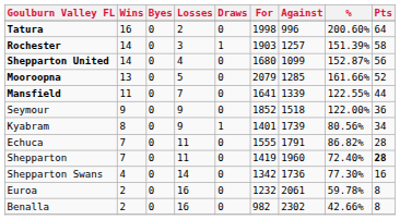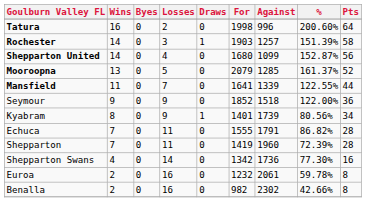 <table class="wikitable">
 <tr>
 <th style="color:crimson">Goulburn Valley FL</th>
 <th style="color:crimson">Wins</th>
 <th style="color:crimson">Byes</th>
 <th style="color:crimson">Losses</th>
 <th style="color:crimson">Draws</th>
 <th style="color:crimson">For</th>
 <th style="color:crimson">Against</th>
 <th style="color:crimson">%</th>
 <th style="color:crimson">Pts</th>
 </tr>
 <tr>
 </tr>
 <tr>
 </tr>
 <tr>
 <td><strong>	Tatura	</strong></td>
 <td>16</td>
 <td>0</td>
 <td>2</td>
 <td>0</td>
 <td>1998</td>
 <td>996</td>
 <td>200.60%</td>
 <td>64</td>
 </tr>
 <tr>
 <td><strong>	Rochester	</strong></td>
 <td>14</td>
 <td>0</td>
 <td>3</td>
 <td>1</td>
 <td>1903</td>
 <td>1257</td>
 <td>151.39%</td>
 <td>58</td>
 </tr>
 <tr>
 <td><strong>	Shepparton United	</strong></td>
 <td>14</td>
 <td>0</td>
 <td>4</td>
 <td>0</td>
 <td>1680</td>
 <td>1099</td>
 <td>152.87%</td>
 <td>56</td>
 </tr>
 <tr>
 <td><strong>	Mooroopna	</strong></td>
 <td>13</td>
 <td>0</td>
 <td>5</td>
 <td>0</td>
 <td>2079</td>
 <td>1285</td>
-<td>161.66%</td>
+<td>161.37%</td>
 <td>52</td>
 </tr>
 <tr>
 <td><strong>	Mansfield	</strong></td>
 <td>11</td>
 <td>0</td>
 <td>7</td>
 <td>0</td>
 <td>1641</td>
 <td>1339</td>
 <td>122.55%</td>
 <td>44</td>
 </tr>
 <tr>
 <td>Seymour</td>
 <td>9</td>
 <td>0</td>
 <td>9</td>
 <td>0</td>
 <td>1852</td>
 <td>1518</td>
 <td>122.00%</td>
 <td>36</td>
 </tr>
 <tr>
 <td>Kyabram</td>
 <td>8</td>
 <td>0</td>
 <td>9</td>
 <td>1</td>
 <td>1401</td>
 <td>1739</td>
 <td>80.56%</td>
 <td>34</td>
 </tr>
 <tr>
 <td>Echuca</td>
 <td>7</td>
 <td>0</td>
 <td>11</td>
 <td>0</td>
 <td>1555</td>
 <td>1791</td>
 <td>86.82%</td>
 <td>28</td>
 </tr>
 <tr>
 <td>Shepparton</td>
 <td>7</td>
 <td>0</td>
 <td>11</td>
 <td>0</td>
 <td>1419</td>
 <td>1960</td>
-<td>72.40%</td>
-<td><strong>28</strong></td>
+<td>72.39%</td>
+<td>28</td>
 </tr>
 <tr>
 <td>Shepparton Swans</td>
 <td>4</td>
 <td>0</td>
 <td>14</td>
 <td>0</td>
 <td>1342</td>
 <td>1736</td>
 <td>77.30%</td>
 <td>16</td>
 </tr>
 <tr>
 <td>Euroa</td>
 <td>2</td>
 <td>0</td>
 <td>16</td>
 <td>0</td>
 <td>1232</td>
 <td>2061</td>
 <td>59.78%</td>
 <td>8</td>
 </tr>
 <tr>
 <td>Benalla</td>
 <td>2</td>
 <td>0</td>
 <td>16</td>
 <td>0</td>
 <td>982</td>
 <td>2302</td>
 <td>42.66%</td>
 <td>8</td>
 </tr>
 <tr>
 </tr>
 </table>
